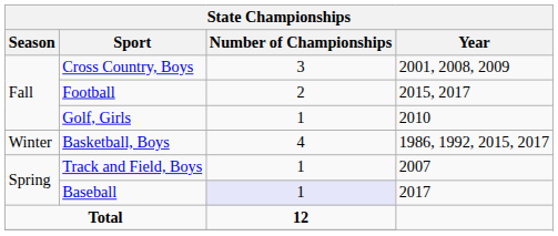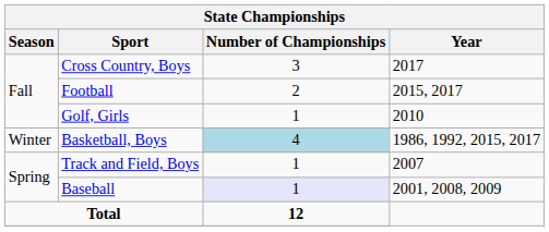 <table class="wikitable">
 <tr>
 <th colspan="4">State Championships</th>
 </tr>
 <tr>
 <th>Season</th>
 <th>Sport</th>
 <th>Number of Championships</th>
 <th>Year</th>
 </tr>
 <tr>
 <td rowspan="3">Fall</td>
 <td><a href='#'>Cross Country, Boys</a></td>
 <td align="center">3</td>
-<td>2001, 2008, 2009</td>
+<td>2017</td>
 </tr>
 <tr>
 <td><a href='#'>Football</a></td>
 <td align="center">2</td>
 <td>2015, 2017</td>
 </tr>
 <tr>
 <td><a href='#'>Golf, Girls</a></td>
 <td align="center">1</td>
 <td>2010</td>
 </tr>
 <tr>
 <td rowspan="1">Winter</td>
 <td><a href='#'>Basketball, Boys</a></td>
-<td align="center">4</td>
+<td align="center" style="background: lightblue;">4</td>
 <td>1986, 1992, 2015, 2017</td>
 </tr>
 <tr>
 <td rowspan="2">Spring</td>
 <td><a href='#'>Track and Field, Boys</a></td>
 <td align="center">1</td>
 <td>2007</td>
 </tr>
 <tr>
 <td><a href='#'>Baseball</a></td>
 <td align="center" style="background: lavender;">1</td>
-<td>2017</td>
+<td>2001, 2008, 2009</td>
 </tr>
 <tr>
 <td align="center" colspan="2"><strong>Total</strong></td>
 <td align="center"><strong>12</strong></td>
 </tr>
 <tr>
 </tr>
 </table>
